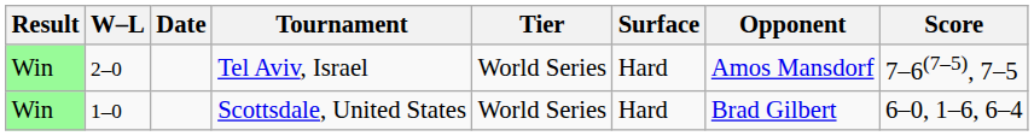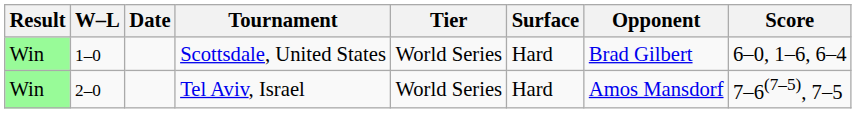 <table class="sortable wikitable">
 <tr>
 <th>Result</th>
 <th class="unsortable">W–L</th>
 <th>Date</th>
 <th>Tournament</th>
 <th>Tier</th>
 <th>Surface</th>
 <th>Opponent</th>
 <th class="unsortable">Score</th>
 </tr>
 <tr>
 <td style="background:#98fb98;">Win</td>
+<td><small>1–0</small></td>
+<td><a href='#'></a></td>
+<td><a href='#'>Scottsdale</a>, United States</td>
+<td>World Series</td>
+<td>Hard</td>
+<td> <a href='#'>Brad Gilbert</a></td>
+<td>6–0, 1–6, 6–4</td>
+</tr>
+<tr>
+<td style="background:#98fb98;">Win</td>
 <td><small>2–0</small></td>
 <td><a href='#'></a></td>
 <td><a href='#'>Tel Aviv</a>, Israel</td>
 <td>World Series</td>
 <td>Hard</td>
 <td> <a href='#'>Amos Mansdorf</a></td>
 <td>7–6<sup>(7–5)</sup>, 7–5</td>
 </tr>
-<tr>
-<td style="background:#98fb98;">Win</td>
-<td><small>1–0</small></td>
-<td><a href='#'></a></td>
-<td><a href='#'>Scottsdale</a>, United States</td>
-<td>World Series</td>
-<td>Hard</td>
-<td> <a href='#'>Brad Gilbert</a></td>
-<td>6–0, 1–6, 6–4</td>
-</tr>
 </table>
